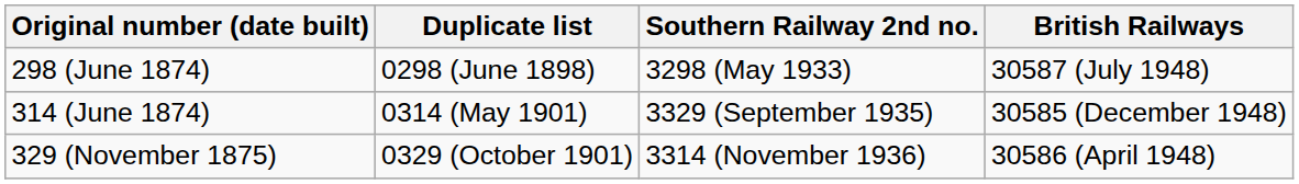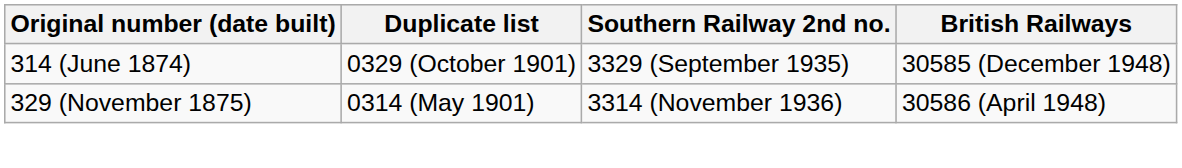 <table class=wikitable>
 <tr>
 <th>Original number (date built)</th>
 <th>Duplicate list</th>
 <th>Southern Railway 2nd no.</th>
 <th>British Railways</th>
 </tr>
 <tr>
-<td>298 (June 1874)</td>
-<td>0298 (June 1898)</td>
-<td>3298 (May 1933)</td>
-<td>30587 (July 1948)</td>
-</tr>
-<tr>
 <td>314 (June 1874)</td>
-<td>0314 (May 1901)</td>
+<td>0329 (October 1901)</td>
 <td>3329 (September 1935)</td>
 <td>30585 (December 1948)</td>
 </tr>
 <tr>
 <td>329 (November 1875)</td>
-<td>0329 (October 1901)</td>
+<td>0314 (May 1901)</td>
 <td>3314 (November 1936)</td>
 <td>30586 (April 1948)</td>
 </tr>
 </table>
